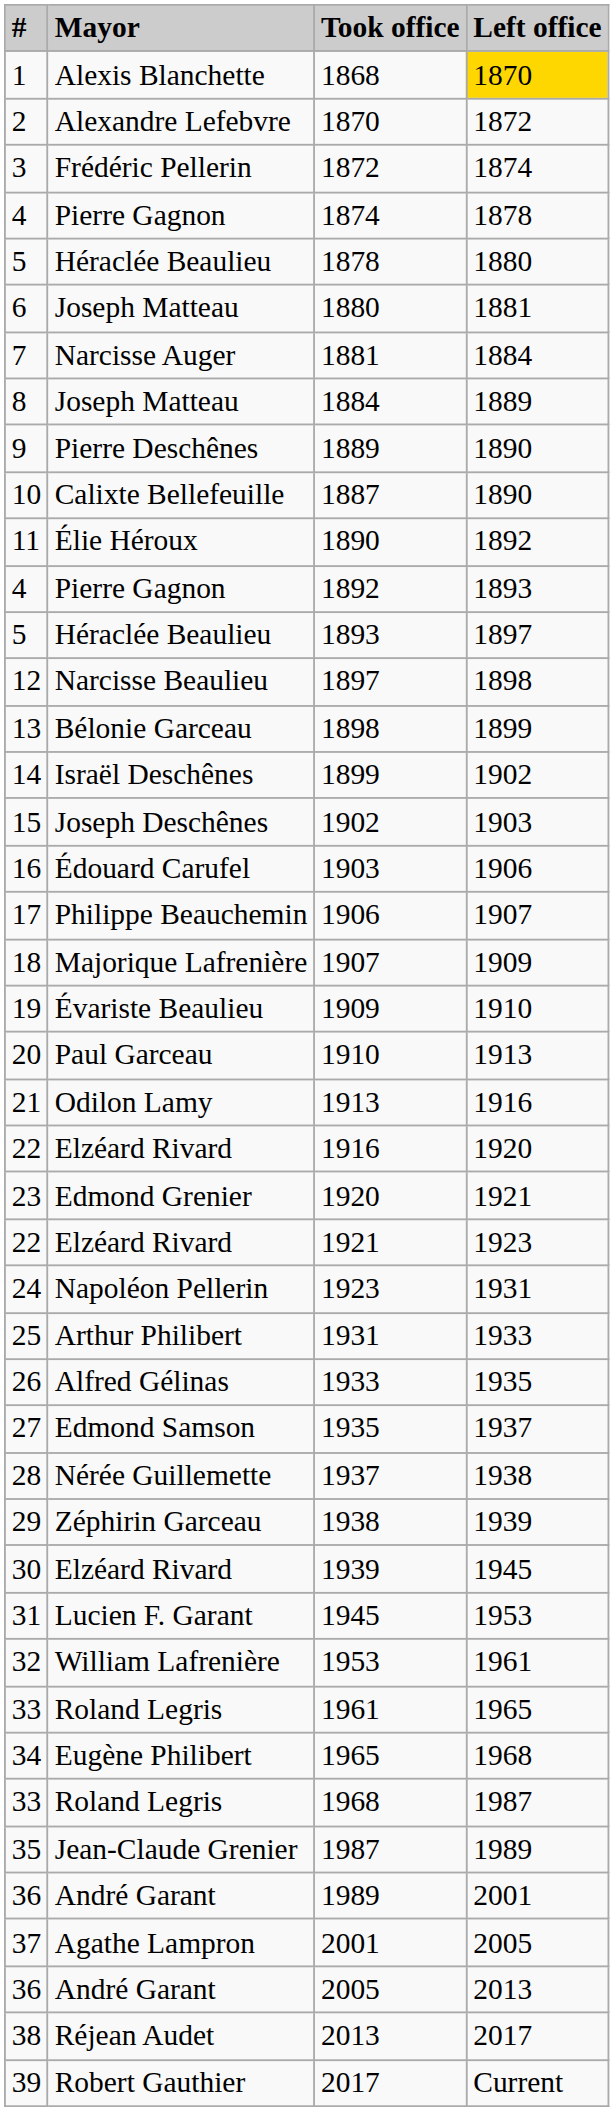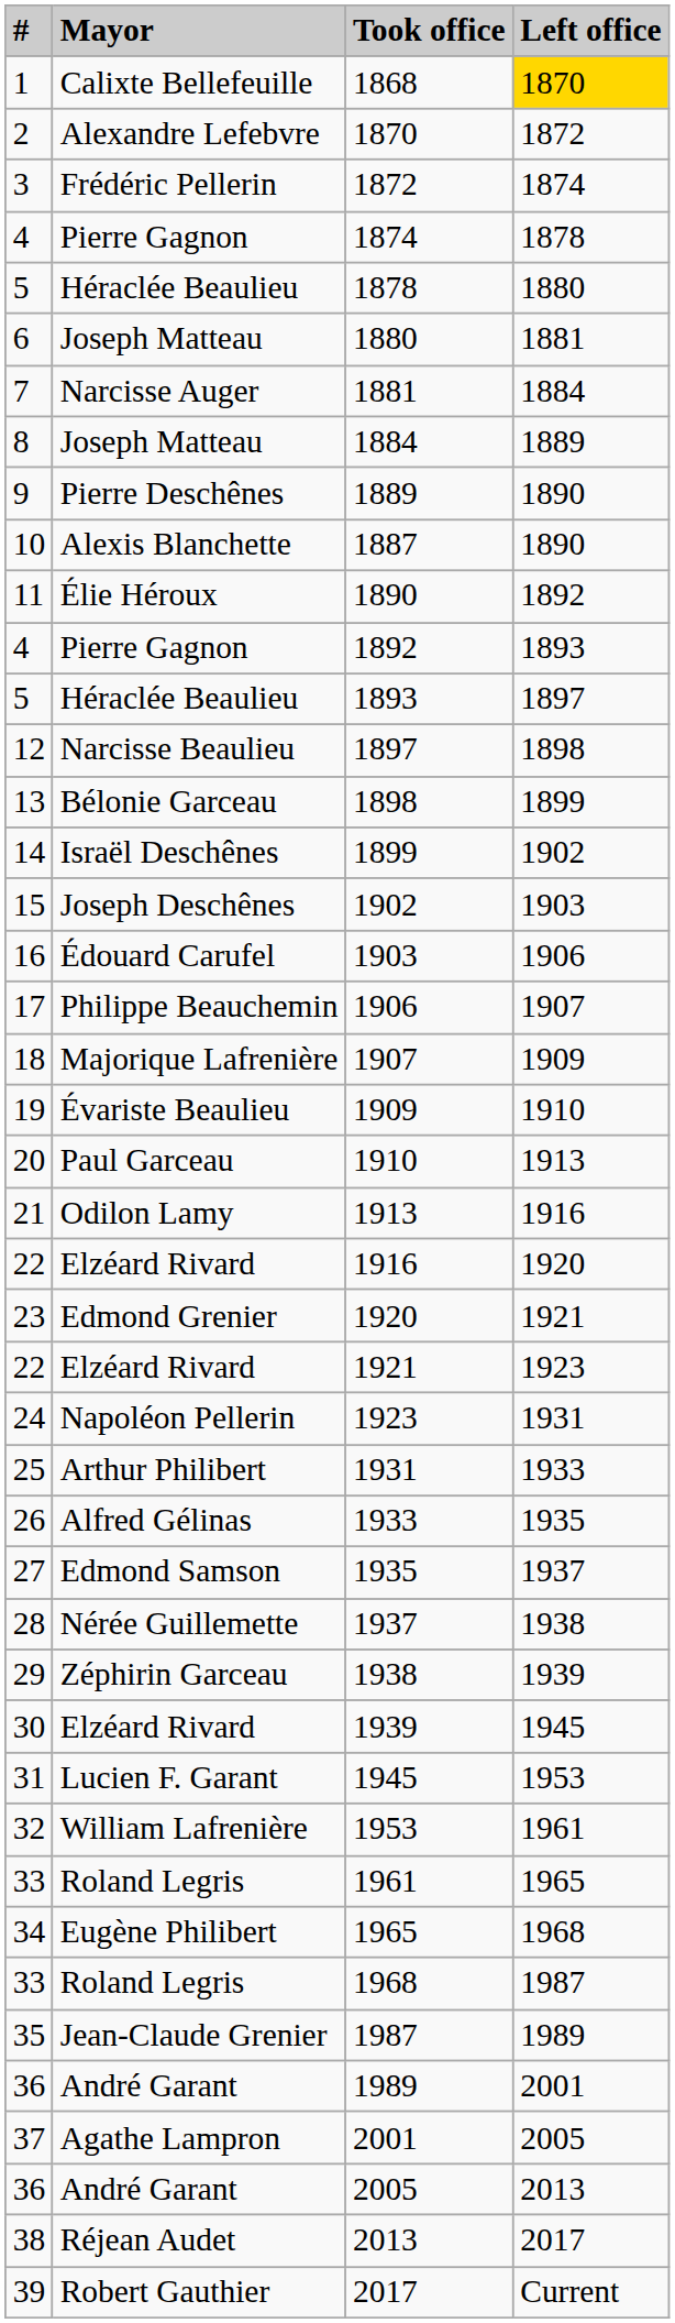 <table class="wikitable">
 <tr>
 <td bgcolor=#cccccc><strong>#</strong></td>
 <td bgcolor=#cccccc><strong>Mayor</strong></td>
 <td bgcolor=#cccccc><strong>Took office</strong></td>
 <td bgcolor=#cccccc><strong>Left office</strong></td>
 </tr>
 <tr>
 <td>1</td>
-<td>Alexis Blanchette</td>
+<td>Calixte Bellefeuille</td>
 <td>1868</td>
 <td style="background: gold;">1870</td>
 </tr>
 <tr>
 <td>2</td>
 <td>Alexandre Lefebvre</td>
 <td>1870</td>
 <td>1872</td>
 </tr>
 <tr>
 <td>3</td>
 <td>Frédéric Pellerin</td>
 <td>1872</td>
 <td>1874</td>
 </tr>
 <tr>
 <td>4</td>
 <td>Pierre Gagnon</td>
 <td>1874</td>
 <td>1878</td>
 </tr>
 <tr>
 <td>5</td>
 <td>Héraclée Beaulieu</td>
 <td>1878</td>
 <td>1880</td>
 </tr>
 <tr>
 <td>6</td>
 <td>Joseph Matteau</td>
 <td>1880</td>
 <td>1881</td>
 </tr>
 <tr>
 <td>7</td>
 <td>Narcisse Auger</td>
 <td>1881</td>
 <td>1884</td>
 </tr>
 <tr>
 <td>8</td>
 <td>Joseph Matteau</td>
 <td>1884</td>
 <td>1889</td>
 </tr>
 <tr>
 <td>9</td>
 <td>Pierre Deschênes</td>
 <td>1889</td>
 <td>1890</td>
 </tr>
 <tr>
 <td>10</td>
-<td>Calixte Bellefeuille</td>
+<td>Alexis Blanchette</td>
 <td>1887</td>
 <td>1890</td>
 </tr>
 <tr>
 <td>11</td>
 <td>Élie Héroux</td>
 <td>1890</td>
 <td>1892</td>
 </tr>
 <tr>
 <td>4</td>
 <td>Pierre Gagnon</td>
 <td>1892</td>
 <td>1893</td>
 </tr>
 <tr>
 <td>5</td>
 <td>Héraclée Beaulieu</td>
 <td>1893</td>
 <td>1897</td>
 </tr>
 <tr>
 <td>12</td>
 <td>Narcisse Beaulieu</td>
 <td>1897</td>
 <td>1898</td>
 </tr>
 <tr>
 <td>13</td>
 <td>Bélonie Garceau</td>
 <td>1898</td>
 <td>1899</td>
 </tr>
 <tr>
 <td>14</td>
 <td>Israël Deschênes</td>
 <td>1899</td>
 <td>1902</td>
 </tr>
 <tr>
 <td>15</td>
 <td>Joseph Deschênes</td>
 <td>1902</td>
 <td>1903</td>
 </tr>
 <tr>
 <td>16</td>
 <td>Édouard Carufel</td>
 <td>1903</td>
 <td>1906</td>
 </tr>
 <tr>
 <td>17</td>
 <td>Philippe Beauchemin</td>
 <td>1906</td>
 <td>1907</td>
 </tr>
 <tr>
 <td>18</td>
 <td>Majorique Lafrenière</td>
 <td>1907</td>
 <td>1909</td>
 </tr>
 <tr>
 <td>19</td>
 <td>Évariste Beaulieu</td>
 <td>1909</td>
 <td>1910</td>
 </tr>
 <tr>
 <td>20</td>
 <td>Paul Garceau</td>
 <td>1910</td>
 <td>1913</td>
 </tr>
 <tr>
 <td>21</td>
 <td>Odilon Lamy</td>
 <td>1913</td>
 <td>1916</td>
 </tr>
 <tr>
 <td>22</td>
 <td>Elzéard Rivard</td>
 <td>1916</td>
 <td>1920</td>
 </tr>
 <tr>
 <td>23</td>
 <td>Edmond Grenier</td>
 <td>1920</td>
 <td>1921</td>
 </tr>
 <tr>
 <td>22</td>
 <td>Elzéard Rivard</td>
 <td>1921</td>
 <td>1923</td>
 </tr>
 <tr>
 <td>24</td>
 <td>Napoléon Pellerin</td>
 <td>1923</td>
 <td>1931</td>
 </tr>
 <tr>
 <td>25</td>
 <td>Arthur Philibert</td>
 <td>1931</td>
 <td>1933</td>
 </tr>
 <tr>
 <td>26</td>
 <td>Alfred Gélinas</td>
 <td>1933</td>
 <td>1935</td>
 </tr>
 <tr>
 <td>27</td>
 <td>Edmond Samson</td>
 <td>1935</td>
 <td>1937</td>
 </tr>
 <tr>
 <td>28</td>
 <td>Nérée Guillemette</td>
 <td>1937</td>
 <td>1938</td>
 </tr>
 <tr>
 <td>29</td>
 <td>Zéphirin Garceau</td>
 <td>1938</td>
 <td>1939</td>
 </tr>
 <tr>
 <td>30</td>
 <td>Elzéard Rivard</td>
 <td>1939</td>
 <td>1945</td>
 </tr>
 <tr>
 <td>31</td>
 <td>Lucien F. Garant</td>
 <td>1945</td>
 <td>1953</td>
 </tr>
 <tr>
 <td>32</td>
 <td>William Lafrenière</td>
 <td>1953</td>
 <td>1961</td>
 </tr>
 <tr>
 <td>33</td>
 <td>Roland Legris</td>
 <td>1961</td>
 <td>1965</td>
 </tr>
 <tr>
 <td>34</td>
 <td>Eugène Philibert</td>
 <td>1965</td>
 <td>1968</td>
 </tr>
 <tr>
 <td>33</td>
 <td>Roland Legris</td>
 <td>1968</td>
 <td>1987</td>
 </tr>
 <tr>
 <td>35</td>
 <td>Jean-Claude Grenier</td>
 <td>1987</td>
 <td>1989</td>
 </tr>
 <tr>
 <td>36</td>
 <td>André Garant </td>
 <td>1989</td>
 <td>2001</td>
 </tr>
 <tr>
 <td>37</td>
 <td>Agathe Lampron</td>
 <td>2001</td>
 <td>2005</td>
 </tr>
 <tr>
 <td>36</td>
 <td>André Garant</td>
 <td>2005</td>
 <td>2013</td>
 </tr>
 <tr>
 <td>38</td>
 <td>Réjean Audet</td>
 <td>2013</td>
 <td>2017</td>
 </tr>
 <tr>
 <td>39</td>
 <td>Robert Gauthier</td>
 <td>2017</td>
 <td>Current</td>
 </tr>
 </table>
